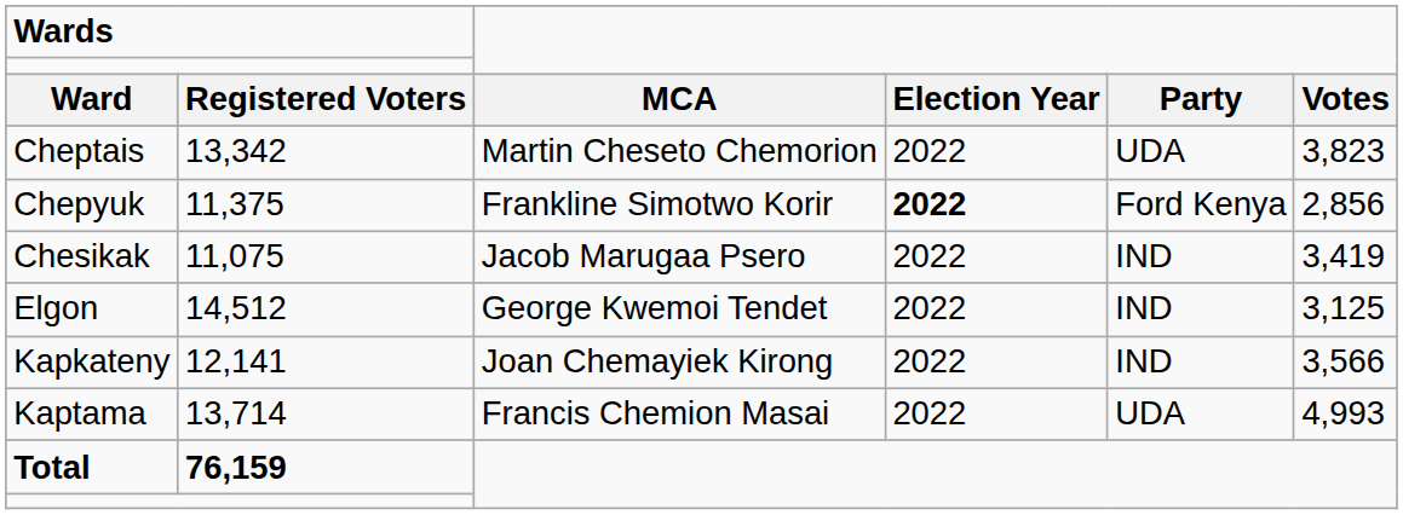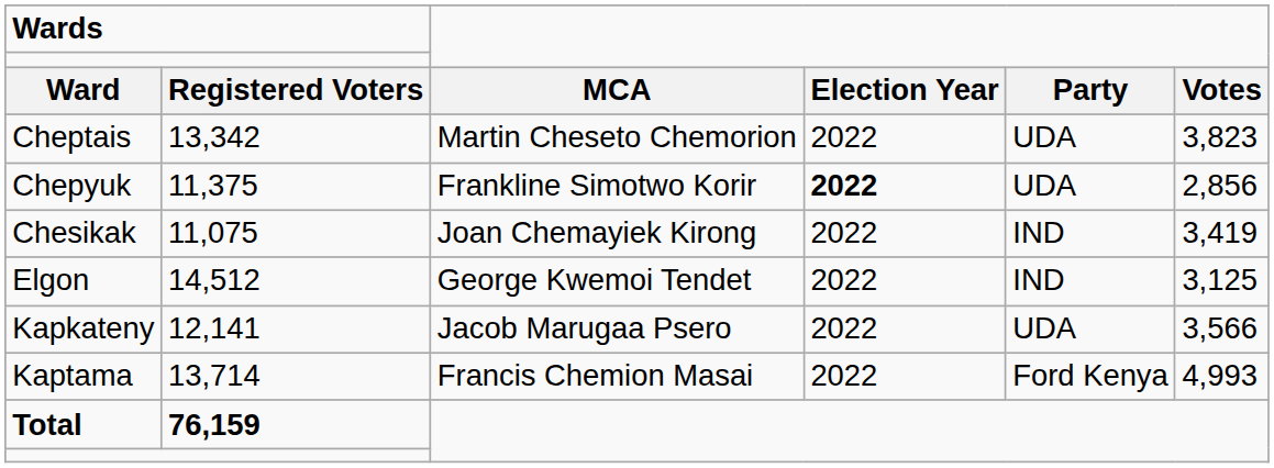 <table class="wikitable">
 <tr>
 <td colspan="2"><strong>Wards</strong></td>
 </tr>
 <tr>
 <td colspan="2"></td>
 </tr>
 <tr>
 <th>Ward</th>
 <th>Registered Voters</th>
 <th>MCA</th>
 <th>Election Year</th>
 <th>Party</th>
 <th>Votes</th>
 </tr>
 <tr>
 <td>Cheptais</td>
 <td>13,342</td>
 <td>Martin Cheseto Chemorion</td>
 <td>2022</td>
 <td>UDA</td>
 <td>3,823</td>
 </tr>
 <tr>
 <td>Chepyuk</td>
 <td>11,375</td>
 <td>Frankline Simotwo Korir</td>
 <td><strong>2022</strong></td>
-<td>Ford Kenya</td>
+<td>UDA</td>
 <td>2,856</td>
 </tr>
 <tr>
 <td>Chesikak</td>
 <td>11,075</td>
-<td>Jacob Marugaa Psero</td>
+<td>Joan Chemayiek Kirong</td>
 <td>2022</td>
 <td>IND</td>
 <td>3,419</td>
 </tr>
 <tr>
 <td>Elgon</td>
 <td>14,512</td>
 <td>George Kwemoi Tendet</td>
 <td>2022</td>
 <td>IND</td>
 <td>3,125</td>
 </tr>
 <tr>
 <td>Kapkateny</td>
 <td>12,141</td>
-<td>Joan Chemayiek Kirong</td>
+<td>Jacob Marugaa Psero</td>
 <td>2022</td>
-<td>IND</td>
+<td>UDA</td>
 <td>3,566</td>
 </tr>
 <tr>
 <td>Kaptama</td>
 <td>13,714</td>
 <td>Francis Chemion Masai</td>
 <td>2022</td>
-<td>UDA</td>
+<td>Ford Kenya</td>
 <td>4,993</td>
 </tr>
 <tr>
 <td><strong>Total</strong></td>
 <td><strong>76,159</strong></td>
 </tr>
 <tr>
 <td colspan="2"></td>
 </tr>
 </table>
